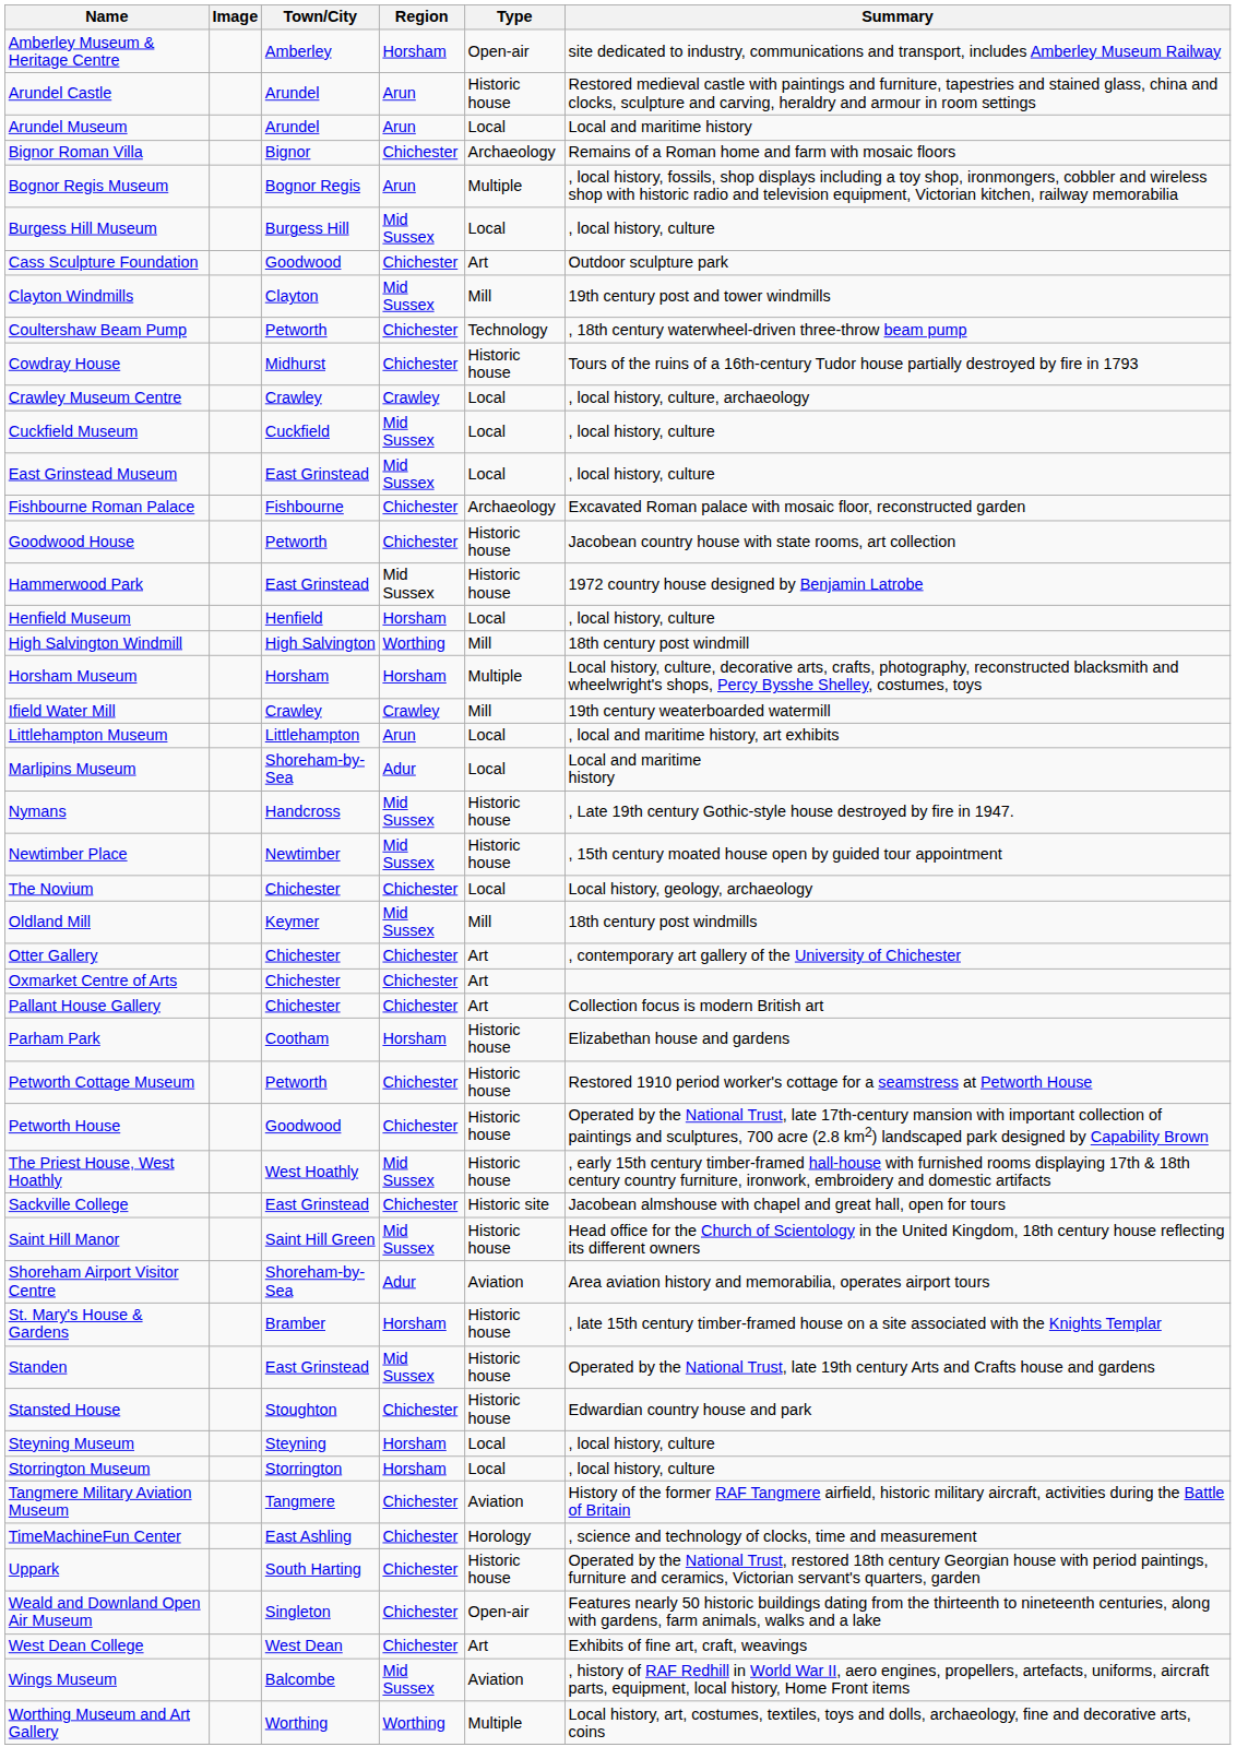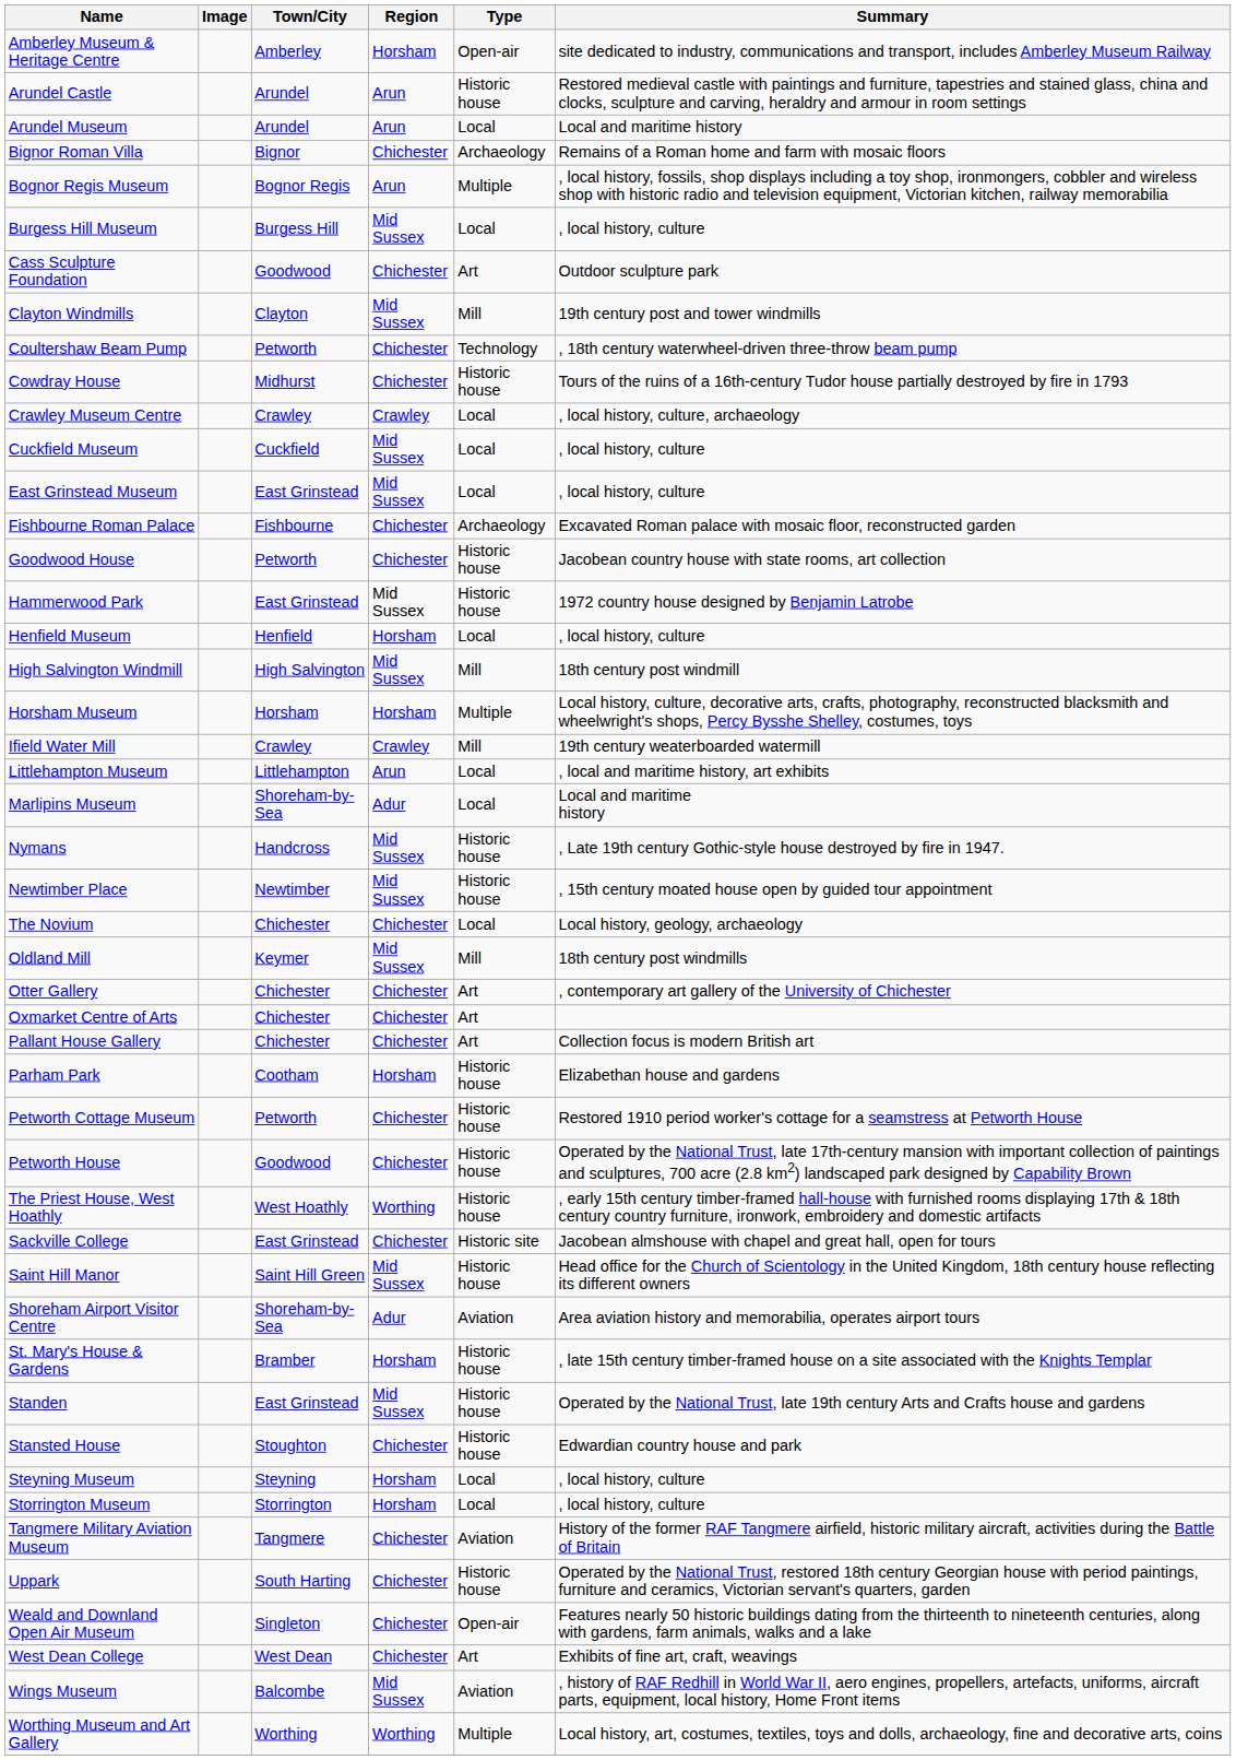 <table class="wikitable sortable">
 <tr>
 <th>Name</th>
 <th>Image</th>
 <th>Town/City</th>
 <th>Region</th>
 <th>Type</th>
 <th>Summary</th>
 </tr>
 <tr>
 <td><a href='#'>Amberley Museum & Heritage Centre</a></td>
 <td></td>
 <td><a href='#'>Amberley</a></td>
 <td><a href='#'>Horsham</a></td>
 <td>Open-air</td>
 <td> site dedicated to industry, communications and transport, includes <a href='#'>Amberley Museum Railway</a></td>
 </tr>
 <tr>
 <td><a href='#'>Arundel Castle</a></td>
 <td></td>
 <td><a href='#'>Arundel</a></td>
 <td><a href='#'>Arun</a></td>
 <td>Historic house</td>
 <td>Restored medieval castle with paintings and furniture, tapestries and stained glass, china and clocks, sculpture and carving, heraldry and armour in room settings</td>
 </tr>
 <tr>
 <td><a href='#'>Arundel Museum</a></td>
 <td></td>
 <td><a href='#'>Arundel</a></td>
 <td><a href='#'>Arun</a></td>
 <td>Local</td>
 <td>Local and maritime history</td>
 </tr>
 <tr>
 <td><a href='#'>Bignor Roman Villa</a></td>
 <td></td>
 <td><a href='#'>Bignor</a></td>
 <td><a href='#'>Chichester</a></td>
 <td>Archaeology</td>
 <td>Remains of a Roman home and farm with mosaic floors</td>
 </tr>
 <tr>
 <td><a href='#'>Bognor Regis Museum</a></td>
 <td></td>
 <td><a href='#'>Bognor Regis</a></td>
 <td><a href='#'>Arun</a></td>
 <td>Multiple</td>
 <td>, local history, fossils, shop displays including a toy shop, ironmongers, cobbler and wireless shop with historic radio and television equipment, Victorian kitchen, railway memorabilia</td>
 </tr>
 <tr>
 <td><a href='#'>Burgess Hill Museum</a></td>
 <td></td>
 <td><a href='#'>Burgess Hill</a></td>
 <td><a href='#'>Mid Sussex</a></td>
 <td>Local</td>
 <td>, local history, culture</td>
 </tr>
 <tr>
 <td><a href='#'>Cass Sculpture Foundation</a></td>
 <td></td>
 <td><a href='#'>Goodwood</a></td>
 <td><a href='#'>Chichester</a></td>
 <td>Art</td>
 <td>Outdoor sculpture park</td>
 </tr>
 <tr>
 <td><a href='#'>Clayton Windmills</a></td>
 <td></td>
 <td><a href='#'>Clayton</a></td>
 <td><a href='#'>Mid Sussex</a></td>
 <td>Mill</td>
 <td>19th century post and tower windmills</td>
 </tr>
 <tr>
 <td><a href='#'>Coultershaw Beam Pump</a></td>
 <td></td>
 <td><a href='#'>Petworth</a></td>
 <td><a href='#'>Chichester</a></td>
 <td>Technology</td>
 <td>, 18th century waterwheel-driven three-throw <a href='#'>beam pump</a></td>
 </tr>
 <tr>
 <td><a href='#'>Cowdray House</a></td>
 <td></td>
 <td><a href='#'>Midhurst</a></td>
 <td><a href='#'>Chichester</a></td>
 <td>Historic house</td>
 <td>Tours of the ruins of a 16th-century Tudor house partially destroyed by fire in 1793</td>
 </tr>
 <tr>
 <td><a href='#'>Crawley Museum Centre</a></td>
 <td></td>
 <td><a href='#'>Crawley</a></td>
 <td><a href='#'>Crawley</a></td>
 <td>Local</td>
 <td>, local history, culture, archaeology</td>
 </tr>
 <tr>
 <td><a href='#'>Cuckfield Museum</a></td>
 <td></td>
 <td><a href='#'>Cuckfield</a></td>
 <td><a href='#'>Mid Sussex</a></td>
 <td>Local</td>
 <td>, local history, culture</td>
 </tr>
 <tr>
 <td><a href='#'>East Grinstead Museum</a></td>
 <td></td>
 <td><a href='#'>East Grinstead</a></td>
 <td><a href='#'>Mid Sussex</a></td>
 <td>Local</td>
 <td>, local history, culture</td>
 </tr>
 <tr>
 <td><a href='#'>Fishbourne Roman Palace</a></td>
 <td></td>
 <td><a href='#'>Fishbourne</a></td>
 <td><a href='#'>Chichester</a></td>
 <td>Archaeology</td>
 <td>Excavated Roman palace with mosaic floor, reconstructed garden</td>
 </tr>
 <tr>
 <td><a href='#'>Goodwood House</a></td>
 <td></td>
 <td><a href='#'>Petworth</a></td>
 <td><a href='#'>Chichester</a></td>
 <td>Historic house</td>
 <td>Jacobean country house with state rooms, art collection</td>
 </tr>
 <tr>
 <td><a href='#'>Hammerwood Park</a></td>
 <td></td>
 <td><a href='#'>East Grinstead</a></td>
 <td>Mid Sussex</td>
 <td>Historic house</td>
 <td>1972 country house designed by <a href='#'>Benjamin Latrobe</a></td>
 </tr>
 <tr>
 <td><a href='#'>Henfield Museum</a></td>
 <td></td>
 <td><a href='#'>Henfield</a></td>
 <td><a href='#'>Horsham</a></td>
 <td>Local</td>
 <td>, local history, culture</td>
 </tr>
 <tr>
 <td><a href='#'>High Salvington Windmill</a></td>
 <td></td>
 <td><a href='#'>High Salvington</a></td>
-<td><a href='#'>Worthing</a></td>
+<td><a href='#'>Mid Sussex</a></td>
 <td>Mill</td>
 <td>18th century post windmill</td>
 </tr>
 <tr>
 <td><a href='#'>Horsham Museum</a></td>
 <td></td>
 <td><a href='#'>Horsham</a></td>
 <td><a href='#'>Horsham</a></td>
 <td>Multiple</td>
 <td>Local history, culture, decorative arts, crafts, photography, reconstructed blacksmith and wheelwright's shops, <a href='#'>Percy Bysshe Shelley</a>, costumes, toys</td>
 </tr>
 <tr>
 <td><a href='#'>Ifield Water Mill</a></td>
 <td></td>
 <td><a href='#'>Crawley</a></td>
 <td><a href='#'>Crawley</a></td>
 <td>Mill</td>
 <td>19th century weaterboarded watermill</td>
 </tr>
 <tr>
 <td><a href='#'>Littlehampton Museum</a></td>
 <td></td>
 <td><a href='#'>Littlehampton</a></td>
 <td><a href='#'>Arun</a></td>
 <td>Local</td>
 <td>, local and maritime history, art exhibits</td>
 </tr>
 <tr>
 <td><a href='#'>Marlipins Museum</a></td>
 <td></td>
 <td><a href='#'>Shoreham-by-Sea</a></td>
 <td><a href='#'>Adur</a></td>
 <td>Local</td>
 <td>Local and maritime<br>history</td>
 </tr>
 <tr>
 <td><a href='#'>Nymans</a></td>
 <td></td>
 <td><a href='#'>Handcross</a></td>
 <td><a href='#'>Mid Sussex</a></td>
 <td>Historic house</td>
 <td>, Late 19th century Gothic-style house destroyed by fire in 1947.</td>
 </tr>
 <tr>
 <td><a href='#'>Newtimber Place</a></td>
 <td></td>
 <td><a href='#'>Newtimber</a></td>
 <td><a href='#'>Mid Sussex</a></td>
 <td>Historic house</td>
 <td>, 15th century moated house open by guided tour appointment</td>
 </tr>
 <tr>
 <td><a href='#'>The Novium</a></td>
 <td></td>
 <td><a href='#'>Chichester</a></td>
 <td><a href='#'>Chichester</a></td>
 <td>Local</td>
 <td>Local history, geology, archaeology</td>
 </tr>
 <tr>
 <td><a href='#'>Oldland Mill</a></td>
 <td></td>
 <td><a href='#'>Keymer</a></td>
 <td><a href='#'>Mid Sussex</a></td>
 <td>Mill</td>
 <td>18th century post windmills</td>
 </tr>
 <tr>
 <td><a href='#'>Otter Gallery</a></td>
 <td></td>
 <td><a href='#'>Chichester</a></td>
 <td><a href='#'>Chichester</a></td>
 <td>Art</td>
 <td>, contemporary art gallery of the <a href='#'>University of Chichester</a></td>
 </tr>
 <tr>
 <td><a href='#'>Oxmarket Centre of Arts</a></td>
 <td></td>
 <td><a href='#'>Chichester</a></td>
 <td><a href='#'>Chichester</a></td>
 <td>Art</td>
 <td></td>
 </tr>
 <tr>
 <td><a href='#'>Pallant House Gallery</a></td>
 <td></td>
 <td><a href='#'>Chichester</a></td>
 <td><a href='#'>Chichester</a></td>
 <td>Art</td>
 <td>Collection focus is modern British art</td>
 </tr>
 <tr>
 <td><a href='#'>Parham Park</a></td>
 <td></td>
 <td><a href='#'>Cootham</a></td>
 <td><a href='#'>Horsham</a></td>
 <td>Historic house</td>
 <td>Elizabethan house and gardens</td>
 </tr>
 <tr>
 <td><a href='#'>Petworth Cottage Museum</a></td>
 <td></td>
 <td><a href='#'>Petworth</a></td>
 <td><a href='#'>Chichester</a></td>
 <td>Historic house</td>
 <td>Restored 1910 period worker's cottage for a <a href='#'>seamstress</a> at <a href='#'>Petworth House</a></td>
 </tr>
 <tr>
 <td><a href='#'>Petworth House</a></td>
 <td></td>
 <td><a href='#'>Goodwood</a></td>
 <td><a href='#'>Chichester</a></td>
 <td>Historic house</td>
 <td>Operated by the <a href='#'>National Trust</a>, late 17th-century mansion with important collection of paintings and sculptures, 700 acre (2.8 km<sup>2</sup>) landscaped park designed by <a href='#'>Capability Brown</a></td>
 </tr>
 <tr>
 <td><a href='#'>The Priest House, West Hoathly</a></td>
 <td></td>
 <td><a href='#'>West Hoathly</a></td>
-<td><a href='#'>Mid Sussex</a></td>
+<td><a href='#'>Worthing</a></td>
 <td>Historic house</td>
 <td>, early 15th century timber-framed <a href='#'>hall-house</a> with furnished rooms displaying 17th  & 18th century country furniture, ironwork, embroidery and domestic artifacts</td>
 </tr>
 <tr>
 <td><a href='#'>Sackville College</a></td>
 <td></td>
 <td><a href='#'>East Grinstead</a></td>
 <td><a href='#'>Chichester</a></td>
 <td>Historic site</td>
 <td>Jacobean almshouse with chapel and great hall, open for tours</td>
 </tr>
 <tr>
 <td><a href='#'>Saint Hill Manor</a></td>
 <td></td>
 <td><a href='#'>Saint Hill Green</a></td>
 <td><a href='#'>Mid Sussex</a></td>
 <td>Historic house</td>
 <td>Head office for the <a href='#'>Church of Scientology</a> in the United Kingdom, 18th century house reflecting its different owners</td>
 </tr>
 <tr>
 <td><a href='#'>Shoreham Airport Visitor Centre</a></td>
 <td></td>
 <td><a href='#'>Shoreham-by-Sea</a></td>
 <td><a href='#'>Adur</a></td>
 <td>Aviation</td>
 <td>Area aviation history and memorabilia, operates airport tours</td>
 </tr>
 <tr>
 <td><a href='#'>St. Mary's House & Gardens</a></td>
 <td></td>
 <td><a href='#'>Bramber</a></td>
 <td><a href='#'>Horsham</a></td>
 <td>Historic house</td>
 <td>, late 15th century timber-framed house on a site associated with the <a href='#'>Knights Templar</a></td>
 </tr>
 <tr>
 <td><a href='#'>Standen</a></td>
 <td></td>
 <td><a href='#'>East Grinstead</a></td>
 <td><a href='#'>Mid Sussex</a></td>
 <td>Historic house</td>
 <td>Operated by the <a href='#'>National Trust</a>, late 19th century Arts and Crafts house and gardens</td>
 </tr>
 <tr>
 <td><a href='#'>Stansted House</a></td>
 <td></td>
 <td><a href='#'>Stoughton</a></td>
 <td><a href='#'>Chichester</a></td>
 <td>Historic house</td>
 <td>Edwardian country house and park</td>
 </tr>
 <tr>
 <td><a href='#'>Steyning Museum</a></td>
 <td></td>
 <td><a href='#'>Steyning</a></td>
 <td><a href='#'>Horsham</a></td>
 <td>Local</td>
 <td>, local history, culture</td>
 </tr>
 <tr>
 <td><a href='#'>Storrington Museum</a></td>
 <td></td>
 <td><a href='#'>Storrington</a></td>
 <td><a href='#'>Horsham</a></td>
 <td>Local</td>
 <td>, local history, culture</td>
 </tr>
 <tr>
 <td><a href='#'>Tangmere Military Aviation Museum</a></td>
 <td></td>
 <td><a href='#'>Tangmere</a></td>
 <td><a href='#'>Chichester</a></td>
 <td>Aviation</td>
 <td>History of the former <a href='#'>RAF Tangmere</a> airfield, historic military aircraft, activities during the <a href='#'>Battle of Britain</a></td>
 </tr>
 <tr>
-<td><a href='#'>TimeMachineFun Center</a></td>
-<td></td>
-<td><a href='#'>East Ashling</a></td>
-<td><a href='#'>Chichester</a></td>
-<td>Horology</td>
-<td>, science and technology of clocks, time and measurement</td>
-</tr>
-<tr>
 <td><a href='#'>Uppark</a></td>
 <td></td>
 <td><a href='#'>South Harting</a></td>
 <td><a href='#'>Chichester</a></td>
 <td>Historic house</td>
 <td>Operated by the <a href='#'>National Trust</a>, restored 18th century Georgian house with period paintings, furniture and ceramics, Victorian servant's quarters, garden</td>
 </tr>
 <tr>
 <td><a href='#'>Weald and Downland Open Air Museum</a></td>
 <td></td>
 <td><a href='#'>Singleton</a></td>
 <td><a href='#'>Chichester</a></td>
 <td>Open-air</td>
 <td>Features nearly 50 historic buildings dating from the thirteenth to nineteenth centuries, along with gardens, farm animals, walks and a lake</td>
 </tr>
 <tr>
 <td><a href='#'>West Dean College</a></td>
 <td></td>
 <td><a href='#'>West Dean</a></td>
 <td><a href='#'>Chichester</a></td>
 <td>Art</td>
 <td>Exhibits of fine art, craft, weavings</td>
 </tr>
 <tr>
 <td><a href='#'>Wings Museum</a></td>
 <td></td>
 <td><a href='#'>Balcombe</a></td>
 <td><a href='#'>Mid Sussex</a></td>
 <td>Aviation</td>
 <td>, history of <a href='#'>RAF Redhill</a> in <a href='#'>World War II</a>, aero engines, propellers, artefacts, uniforms, aircraft parts, equipment, local history, Home Front items</td>
 </tr>
 <tr>
 <td><a href='#'>Worthing Museum and Art Gallery</a></td>
 <td></td>
 <td><a href='#'>Worthing</a></td>
 <td><a href='#'>Worthing</a></td>
 <td>Multiple</td>
 <td>Local history, art, costumes, textiles, toys and dolls, archaeology, fine and decorative arts, coins</td>
 </tr>
 <tr>
 </tr>
 </table>
